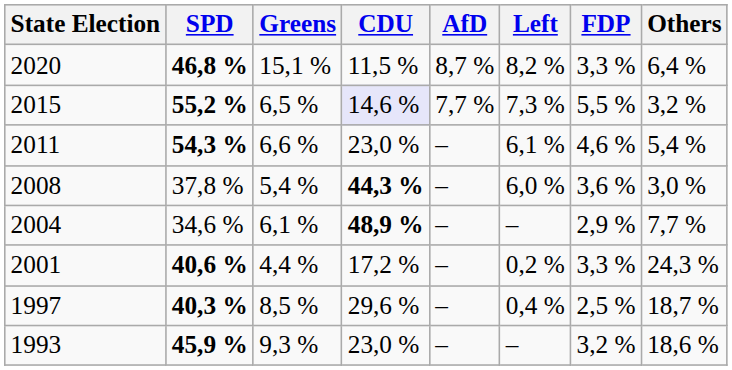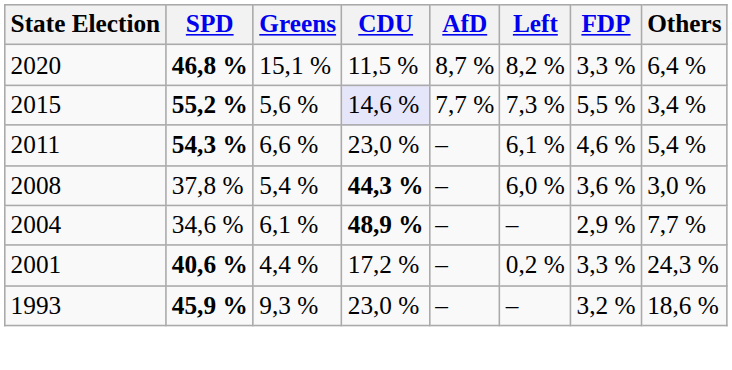 <table class="wikitable zebra">
 <tr class="hintergrundfarbe5">
 <th>State Election</th>
 <th><a href='#'>SPD</a></th>
 <th><a href='#'>Greens</a></th>
 <th><a href='#'>CDU</a></th>
 <th><a href='#'>AfD</a></th>
 <th><a href='#'>Left</a></th>
 <th><a href='#'>FDP</a></th>
 <th>Others</th>
 </tr>
 <tr>
 <td>2020</td>
 <td><strong>46,8 %</strong></td>
 <td>15,1 %</td>
 <td>11,5 %</td>
 <td>8,7 %</td>
 <td>8,2 %</td>
 <td>3,3 %</td>
 <td>6,4 %</td>
 </tr>
 <tr>
 <td>2015</td>
 <td><strong>55,2 %</strong></td>
-<td>6,5 %</td>
+<td>5,6 %</td>
 <td style="background: lavender;">14,6 %</td>
 <td>7,7 %</td>
 <td>7,3 %</td>
 <td>5,5 %</td>
-<td>3,2 %</td>
+<td>3,4 %</td>
 </tr>
 <tr>
 <td>2011</td>
 <td><strong>54,3 %</strong></td>
 <td>6,6 %</td>
 <td>23,0 %</td>
 <td>–</td>
 <td>6,1 %</td>
 <td>4,6 %</td>
 <td>5,4 %</td>
 </tr>
 <tr>
 <td>2008</td>
 <td>37,8 %</td>
 <td>5,4 %</td>
 <td><strong>44,3 %</strong></td>
 <td>–</td>
 <td>6,0 %</td>
 <td>3,6 %</td>
 <td>3,0 %</td>
 </tr>
 <tr>
 <td>2004</td>
 <td>34,6 %</td>
 <td>6,1 %</td>
 <td><strong>48,9 %</strong></td>
 <td>–</td>
 <td>–</td>
 <td>2,9 %</td>
 <td>7,7 %</td>
 </tr>
 <tr>
 <td>2001</td>
 <td><strong>40,6 %</strong></td>
 <td>4,4 %</td>
 <td>17,2 %</td>
 <td>–</td>
 <td>0,2 %</td>
 <td>3,3 %</td>
 <td>24,3 %</td>
 </tr>
 <tr>
-<td>1997</td>
-<td><strong>40,3 %</strong></td>
-<td>8,5 %</td>
-<td>29,6 %</td>
-<td>–</td>
-<td>0,4 %</td>
-<td>2,5 %</td>
-<td>18,7 %</td>
-</tr>
-<tr>
 <td>1993</td>
 <td><strong>45,9 %</strong></td>
 <td>9,3 %</td>
 <td>23,0 %</td>
 <td>–</td>
 <td>–</td>
 <td>3,2 %</td>
 <td>18,6 %</td>
 </tr>
 </table>
